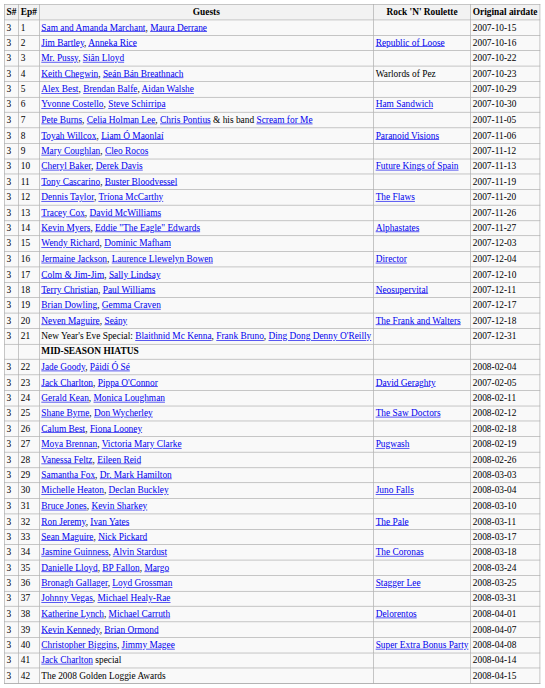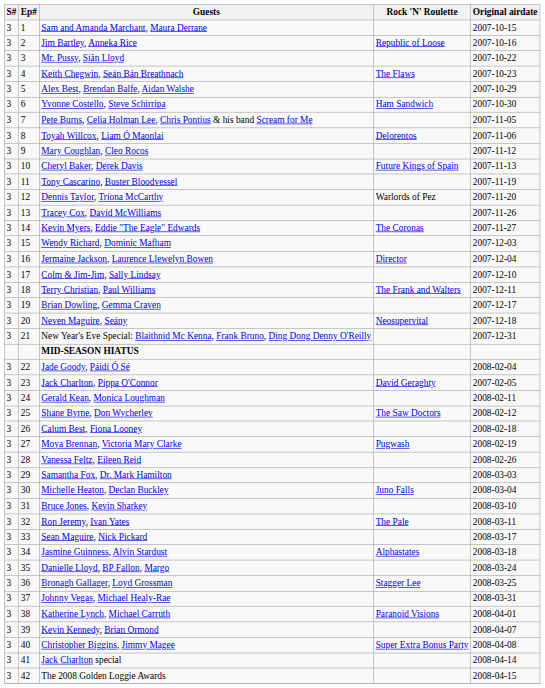 <table class="wikitable" style="font-size:90%">
 <tr>
 <th>S#</th>
 <th>Ep#</th>
 <th>Guests</th>
 <th>Rock 'N' Roulette</th>
 <th>Original airdate</th>
 </tr>
 <tr>
 <td>3</td>
 <td>1</td>
 <td><a href='#'>Sam and Amanda Marchant</a>, <a href='#'>Maura Derrane</a></td>
 <td></td>
 <td>2007-10-15</td>
 </tr>
 <tr>
 <td>3</td>
 <td>2</td>
 <td><a href='#'>Jim Bartley</a>, <a href='#'>Anneka Rice</a></td>
 <td> <a href='#'>Republic of Loose</a></td>
 <td>2007-10-16</td>
 </tr>
 <tr>
 <td>3</td>
 <td>3</td>
 <td><a href='#'>Mr. Pussy</a>, <a href='#'>Siân Lloyd</a></td>
 <td></td>
 <td>2007-10-22</td>
 </tr>
 <tr>
 <td>3</td>
 <td>4</td>
 <td><a href='#'>Keith Chegwin</a>, <a href='#'>Seán Bán Breathnach</a></td>
-<td> Warlords of Pez</td>
+<td> <a href='#'>The Flaws</a></td>
 <td>2007-10-23</td>
 </tr>
 <tr>
 <td>3</td>
 <td>5</td>
 <td><a href='#'>Alex Best</a>, <a href='#'>Brendan Balfe</a>, <a href='#'>Aidan Walshe</a></td>
 <td></td>
 <td>2007-10-29</td>
 </tr>
 <tr>
 <td>3</td>
 <td>6</td>
 <td><a href='#'>Yvonne Costello</a>, <a href='#'>Steve Schirripa</a></td>
 <td> <a href='#'>Ham Sandwich</a></td>
 <td>2007-10-30</td>
 </tr>
 <tr>
 <td>3</td>
 <td>7</td>
 <td><a href='#'>Pete Burns</a>, <a href='#'>Celia Holman Lee</a>, <a href='#'>Chris Pontius</a> & his band <a href='#'>Scream for Me</a></td>
 <td></td>
 <td>2007-11-05</td>
 </tr>
 <tr>
 <td>3</td>
 <td>8</td>
 <td><a href='#'>Toyah Willcox</a>, <a href='#'>Liam Ó Maonlaí</a></td>
-<td> <a href='#'>Paranoid Visions</a></td>
+<td> <a href='#'>Delorentos</a></td>
 <td>2007-11-06</td>
 </tr>
 <tr>
 <td>3</td>
 <td>9</td>
 <td><a href='#'>Mary Coughlan</a>, <a href='#'>Cleo Rocos</a></td>
 <td></td>
 <td>2007-11-12</td>
 </tr>
 <tr>
 <td>3</td>
 <td>10</td>
 <td><a href='#'>Cheryl Baker</a>, <a href='#'>Derek Davis</a></td>
 <td> <a href='#'>Future Kings of Spain</a></td>
 <td>2007-11-13</td>
 </tr>
 <tr>
 <td>3</td>
 <td>11</td>
 <td><a href='#'>Tony Cascarino</a>, <a href='#'>Buster Bloodvessel</a></td>
 <td></td>
 <td>2007-11-19</td>
 </tr>
 <tr>
 <td>3</td>
 <td>12</td>
 <td><a href='#'>Dennis Taylor</a>, <a href='#'>Tríona McCarthy</a></td>
-<td> <a href='#'>The Flaws</a></td>
+<td> Warlords of Pez</td>
 <td>2007-11-20</td>
 </tr>
 <tr>
 <td>3</td>
 <td>13</td>
 <td><a href='#'>Tracey Cox</a>, <a href='#'>David McWilliams</a></td>
 <td></td>
 <td>2007-11-26</td>
 </tr>
 <tr>
 <td>3</td>
 <td>14</td>
 <td><a href='#'>Kevin Myers</a>, <a href='#'>Eddie "The Eagle" Edwards</a></td>
-<td> <a href='#'>Alphastates</a></td>
+<td> <a href='#'>The Coronas</a></td>
 <td>2007-11-27</td>
 </tr>
 <tr>
 <td>3</td>
 <td>15</td>
 <td><a href='#'>Wendy Richard</a>, <a href='#'>Dominic Mafham</a></td>
 <td></td>
 <td>2007-12-03</td>
 </tr>
 <tr>
 <td>3</td>
 <td>16</td>
 <td><a href='#'>Jermaine Jackson</a>, <a href='#'>Laurence Llewelyn Bowen</a></td>
 <td> <a href='#'>Director</a></td>
 <td>2007-12-04</td>
 </tr>
 <tr>
 <td>3</td>
 <td>17</td>
 <td><a href='#'>Colm & Jim-Jim</a>, <a href='#'>Sally Lindsay</a></td>
 <td></td>
 <td>2007-12-10</td>
 </tr>
 <tr>
 <td>3</td>
 <td>18</td>
 <td><a href='#'>Terry Christian</a>, <a href='#'>Paul Williams</a></td>
-<td> <a href='#'>Neosupervital</a></td>
+<td> <a href='#'>The Frank and Walters</a></td>
 <td>2007-12-11</td>
 </tr>
 <tr>
 <td>3</td>
 <td>19</td>
 <td><a href='#'>Brian Dowling</a>, <a href='#'>Gemma Craven</a></td>
 <td></td>
 <td>2007-12-17</td>
 </tr>
 <tr>
 <td>3</td>
 <td>20</td>
 <td><a href='#'>Neven Maguire</a>, <a href='#'>Seány</a></td>
-<td> <a href='#'>The Frank and Walters</a></td>
+<td> <a href='#'>Neosupervital</a></td>
 <td>2007-12-18</td>
 </tr>
 <tr>
 <td>3</td>
 <td>21</td>
 <td>New Year's Eve Special:  <a href='#'>Blaithnid Mc Kenna</a>, <a href='#'>Frank Bruno</a>, <a href='#'>Ding Dong Denny O'Reilly</a></td>
 <td></td>
 <td>2007-12-31</td>
 </tr>
 <tr>
 <td></td>
 <td></td>
 <td><strong>MID-SEASON HIATUS</strong></td>
 <td></td>
 <td></td>
 </tr>
 <tr>
 <td>3</td>
 <td>22</td>
 <td><a href='#'>Jade Goody</a>, <a href='#'>Páidí Ó Sé</a></td>
 <td></td>
 <td>2008-02-04</td>
 </tr>
 <tr>
 <td>3</td>
 <td>23</td>
 <td><a href='#'>Jack Charlton</a>, <a href='#'>Pippa O'Connor</a></td>
 <td> <a href='#'>David Geraghty</a></td>
 <td>2007-02-05</td>
 </tr>
 <tr>
 <td>3</td>
 <td>24</td>
 <td><a href='#'>Gerald Kean</a>, <a href='#'>Monica Loughman</a></td>
 <td></td>
 <td>2008-02-11</td>
 </tr>
 <tr>
 <td>3</td>
 <td>25</td>
 <td><a href='#'>Shane Byrne</a>, <a href='#'>Don Wycherley</a></td>
 <td> <a href='#'>The Saw Doctors</a></td>
 <td>2008-02-12</td>
 </tr>
 <tr>
 <td>3</td>
 <td>26</td>
 <td><a href='#'>Calum Best</a>, <a href='#'>Fiona Looney</a></td>
 <td></td>
 <td>2008-02-18</td>
 </tr>
 <tr>
 <td>3</td>
 <td>27</td>
 <td><a href='#'>Moya Brennan</a>, <a href='#'>Victoria Mary Clarke</a></td>
 <td> <a href='#'>Pugwash</a></td>
 <td>2008-02-19</td>
 </tr>
 <tr>
 <td>3</td>
 <td>28</td>
 <td><a href='#'>Vanessa Feltz</a>, <a href='#'>Eileen Reid</a></td>
 <td></td>
 <td>2008-02-26</td>
 </tr>
 <tr>
 <td>3</td>
 <td>29</td>
 <td><a href='#'>Samantha Fox</a>, <a href='#'>Dr. Mark Hamilton</a></td>
 <td></td>
 <td>2008-03-03</td>
 </tr>
 <tr>
 <td>3</td>
 <td>30</td>
 <td><a href='#'>Michelle Heaton</a>, <a href='#'>Declan Buckley</a></td>
 <td> <a href='#'>Juno Falls</a></td>
 <td>2008-03-04</td>
 </tr>
 <tr>
 <td>3</td>
 <td>31</td>
 <td><a href='#'>Bruce Jones</a>, <a href='#'>Kevin Sharkey</a></td>
 <td></td>
 <td>2008-03-10</td>
 </tr>
 <tr>
 <td>3</td>
 <td>32</td>
 <td><a href='#'>Ron Jeremy</a>, <a href='#'>Ivan Yates</a></td>
 <td> <a href='#'>The Pale</a></td>
 <td>2008-03-11</td>
 </tr>
 <tr>
 <td>3</td>
 <td>33</td>
 <td><a href='#'>Sean Maguire</a>, <a href='#'>Nick Pickard</a></td>
 <td></td>
 <td>2008-03-17</td>
 </tr>
 <tr>
 <td>3</td>
 <td>34</td>
 <td><a href='#'>Jasmine Guinness</a>, <a href='#'>Alvin Stardust</a></td>
-<td> <a href='#'>The Coronas</a></td>
+<td> <a href='#'>Alphastates</a></td>
 <td>2008-03-18</td>
 </tr>
 <tr>
 <td>3</td>
 <td>35</td>
 <td><a href='#'>Danielle Lloyd</a>, <a href='#'>BP Fallon</a>, <a href='#'>Margo</a></td>
 <td></td>
 <td>2008-03-24</td>
 </tr>
 <tr>
 <td>3</td>
 <td>36</td>
 <td><a href='#'>Bronagh Gallager</a>, <a href='#'>Loyd Grossman</a></td>
 <td> <a href='#'>Stagger Lee</a></td>
 <td>2008-03-25</td>
 </tr>
 <tr>
 <td>3</td>
 <td>37</td>
 <td><a href='#'>Johnny Vegas</a>, <a href='#'>Michael Healy-Rae</a></td>
 <td></td>
 <td>2008-03-31</td>
 </tr>
 <tr>
 <td>3</td>
 <td>38</td>
 <td><a href='#'>Katherine Lynch</a>, <a href='#'>Michael Carruth</a></td>
-<td> <a href='#'>Delorentos</a></td>
+<td> <a href='#'>Paranoid Visions</a></td>
 <td>2008-04-01</td>
 </tr>
 <tr>
 <td>3</td>
 <td>39</td>
 <td><a href='#'>Kevin Kennedy</a>, <a href='#'>Brian Ormond</a></td>
 <td></td>
 <td>2008-04-07</td>
 </tr>
 <tr>
 <td>3</td>
 <td>40</td>
 <td><a href='#'>Christopher Biggins</a>, <a href='#'>Jimmy Magee</a></td>
 <td> <a href='#'>Super Extra Bonus Party</a></td>
 <td>2008-04-08</td>
 </tr>
 <tr>
 <td>3</td>
 <td>41</td>
 <td><a href='#'>Jack Charlton</a> special</td>
 <td></td>
 <td>2008-04-14</td>
 </tr>
 <tr>
 <td>3</td>
 <td>42</td>
 <td>The 2008 Golden Loggie Awards</td>
 <td></td>
 <td>2008-04-15</td>
 </tr>
 <tr>
 </tr>
 </table>
